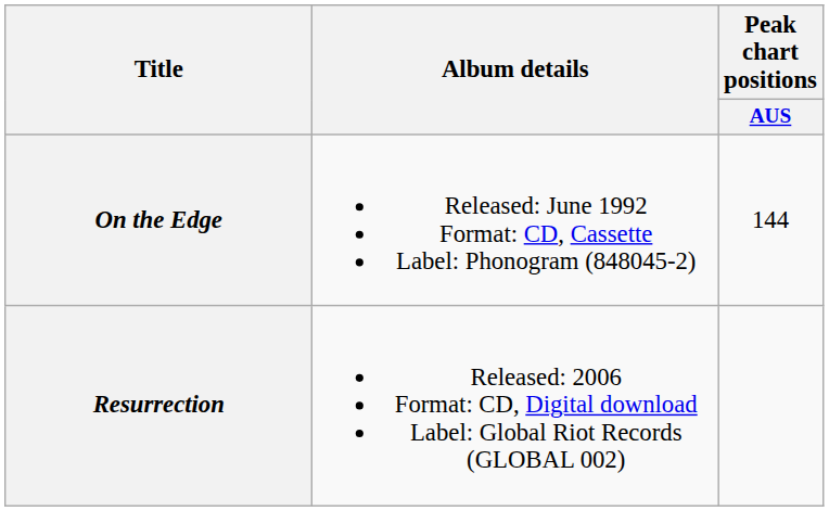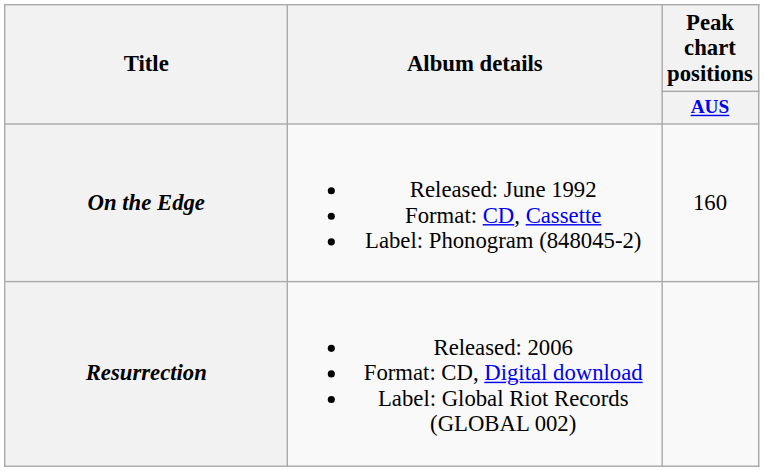 <table class="wikitable plainrowheaders" style="text-align:center;" border="1">
 <tr>
 <th scope="col" rowspan="2" style="width:12em;">Title</th>
 <th scope="col" rowspan="2" style="width:16em;">Album details</th>
 <th scope="col" colspan="1">Peak chart<br>positions</th>
 </tr>
 <tr>
 <th scope="col" style="width:3em; font-size:85%"><a href='#'>AUS</a><br></th>
 </tr>
 <tr>
 <th scope="row"><em>On the Edge</em></th>
 <td><br><ul><li>Released: June 1992</li><li>Format: <a href='#'>CD</a>, <a href='#'>Cassette</a></li><li>Label: Phonogram (848045-2)</li></ul></td>
-<td>144</td>
+<td>160</td>
 </tr>
 <tr>
 <th scope="row"><em>Resurrection</em></th>
 <td><br><ul><li>Released: 2006</li><li>Format: CD, <a href='#'>Digital download</a></li><li>Label: Global Riot Records (GLOBAL 002)</li></ul></td>
 <td></td>
 </tr>
 </table>
